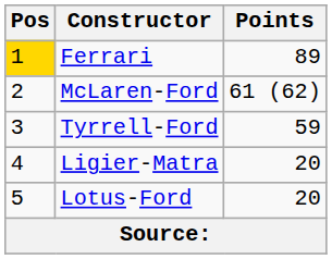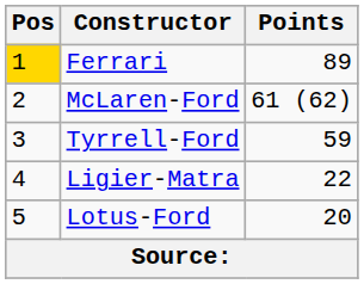 <table class="wikitable" style="font-size: 95%;">
 <tr>
 <th>Pos</th>
 <th>Constructor</th>
 <th>Points</th>
 </tr>
 <tr>
 <td style="background: gold;">1</td>
 <td> <a href='#'>Ferrari</a></td>
 <td align="right">89</td>
 </tr>
 <tr>
 <td>2</td>
 <td> <a href='#'>McLaren</a>-<a href='#'>Ford</a></td>
 <td align="right">61 (62)</td>
 </tr>
 <tr>
 <td>3</td>
 <td> <a href='#'>Tyrrell</a>-<a href='#'>Ford</a></td>
 <td align="right">59</td>
 </tr>
 <tr>
 <td>4</td>
 <td> <a href='#'>Ligier</a>-<a href='#'>Matra</a></td>
-<td align="right">20</td>
+<td align="right">22</td>
 </tr>
 <tr>
 <td>5</td>
 <td> <a href='#'>Lotus</a>-<a href='#'>Ford</a></td>
 <td align="right">20</td>
 </tr>
 <tr>
 <th colspan=4>Source: </th>
 </tr>
 </table>
